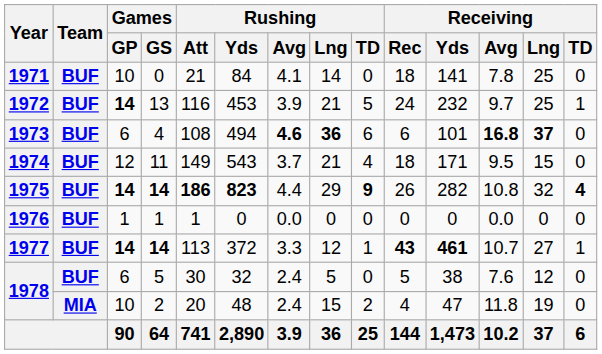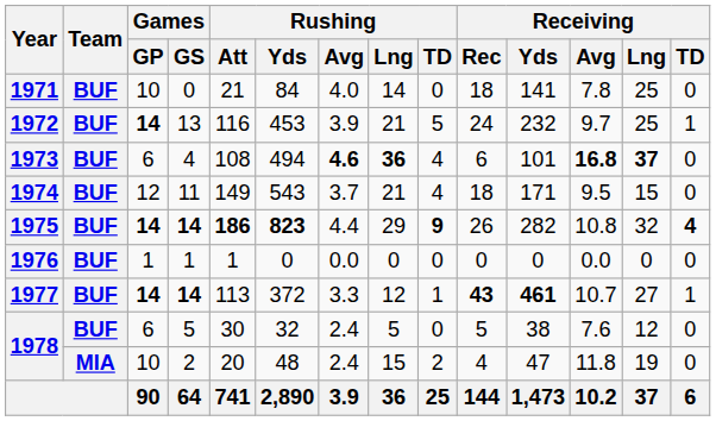 <table class="wikitable" style="text-align:center;">
 <tr>
 <th rowspan="2">Year</th>
 <th rowspan="2">Team</th>
 <th colspan="2">Games</th>
 <th colspan="5">Rushing</th>
 <th colspan="5">Receiving</th>
 </tr>
 <tr>
 <th>GP</th>
 <th>GS</th>
 <th>Att</th>
 <th>Yds</th>
 <th>Avg</th>
 <th>Lng</th>
 <th>TD</th>
 <th>Rec</th>
 <th>Yds</th>
 <th>Avg</th>
 <th>Lng</th>
 <th>TD</th>
 </tr>
 <tr>
 <th><a href='#'>1971</a></th>
 <th><a href='#'>BUF</a></th>
 <td>10</td>
 <td>0</td>
 <td>21</td>
 <td>84</td>
-<td>4.1</td>
+<td>4.0</td>
 <td>14</td>
 <td>0</td>
 <td>18</td>
 <td>141</td>
 <td>7.8</td>
 <td>25</td>
 <td>0</td>
 </tr>
 <tr>
 <th><a href='#'>1972</a></th>
 <th><a href='#'>BUF</a></th>
 <td><strong>14</strong></td>
 <td>13</td>
 <td>116</td>
 <td>453</td>
 <td>3.9</td>
 <td>21</td>
 <td>5</td>
 <td>24</td>
 <td>232</td>
 <td>9.7</td>
 <td>25</td>
 <td>1</td>
 </tr>
 <tr>
 <th><a href='#'>1973</a></th>
 <th><a href='#'>BUF</a></th>
 <td>6</td>
 <td>4</td>
 <td>108</td>
 <td>494</td>
 <td><strong>4.6</strong></td>
 <td><strong>36</strong></td>
-<td>6</td>
+<td>4</td>
 <td>6</td>
 <td>101</td>
 <td><strong>16.8</strong></td>
 <td><strong>37</strong></td>
 <td>0</td>
 </tr>
 <tr>
 <th><a href='#'>1974</a></th>
 <th><a href='#'>BUF</a></th>
 <td>12</td>
 <td>11</td>
 <td>149</td>
 <td>543</td>
 <td>3.7</td>
 <td>21</td>
 <td>4</td>
 <td>18</td>
 <td>171</td>
 <td>9.5</td>
 <td>15</td>
 <td>0</td>
 </tr>
 <tr>
 <th><a href='#'>1975</a></th>
 <th><a href='#'>BUF</a></th>
 <td><strong>14</strong></td>
 <td><strong>14</strong></td>
 <td><strong>186</strong></td>
 <td><strong>823</strong></td>
 <td>4.4</td>
 <td>29</td>
 <td><strong>9</strong></td>
 <td>26</td>
 <td>282</td>
 <td>10.8</td>
 <td>32</td>
 <td><strong>4</strong></td>
 </tr>
 <tr>
 <th><a href='#'>1976</a></th>
 <th><a href='#'>BUF</a></th>
 <td>1</td>
 <td>1</td>
 <td>1</td>
 <td>0</td>
 <td>0.0</td>
 <td>0</td>
 <td>0</td>
 <td>0</td>
 <td>0</td>
 <td>0.0</td>
 <td>0</td>
 <td>0</td>
 </tr>
 <tr>
 <th><a href='#'>1977</a></th>
 <th><a href='#'>BUF</a></th>
 <td><strong>14</strong></td>
 <td><strong>14</strong></td>
 <td>113</td>
 <td>372</td>
 <td>3.3</td>
 <td>12</td>
 <td>1</td>
 <td><strong>43</strong></td>
 <td><strong>461</strong></td>
 <td>10.7</td>
 <td>27</td>
 <td>1</td>
 </tr>
 <tr>
 <th rowspan="2"><a href='#'>1978</a></th>
 <th><a href='#'>BUF</a></th>
 <td>6</td>
 <td>5</td>
 <td>30</td>
 <td>32</td>
 <td>2.4</td>
 <td>5</td>
 <td>0</td>
 <td>5</td>
 <td>38</td>
 <td>7.6</td>
 <td>12</td>
 <td>0</td>
 </tr>
 <tr>
 <th><a href='#'>MIA</a></th>
 <td>10</td>
 <td>2</td>
 <td>20</td>
 <td>48</td>
 <td>2.4</td>
 <td>15</td>
 <td>2</td>
 <td>4</td>
 <td>47</td>
 <td>11.8</td>
 <td>19</td>
 <td>0</td>
 </tr>
 <tr>
 <th colspan="2"></th>
 <th>90</th>
 <th>64</th>
 <th>741</th>
 <th>2,890</th>
 <th>3.9</th>
 <th>36</th>
 <th>25</th>
 <th>144</th>
 <th>1,473</th>
 <th>10.2</th>
 <th>37</th>
 <th>6</th>
 </tr>
 </table>
